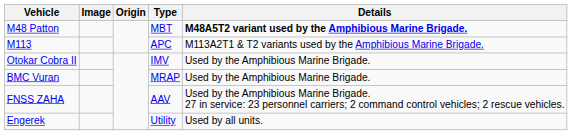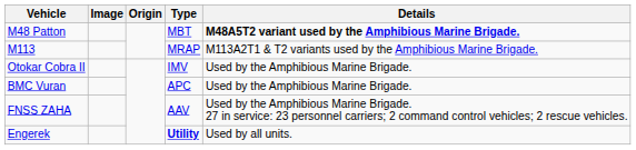 <table class="wikitable">
 <tr>
 <th>Vehicle</th>
 <th>Image</th>
 <th>Origin</th>
 <th>Type</th>
 <th>Details</th>
 </tr>
 <tr>
 <td><a href='#'>M48 Patton</a></td>
 <td></td>
 <td rowspan="2"><br></td>
 <td><a href='#'>MBT</a></td>
 <td><strong>M48A5T2 variant used by the <a href='#'>Amphibious Marine Brigade.</a></strong></td>
 </tr>
 <tr>
 <td><a href='#'>M113</a></td>
 <td></td>
-<td><a href='#'>APC</a></td>
+<td><a href='#'>MRAP</a></td>
 <td>M113A2T1 & T2 variants used by the <a href='#'>Amphibious Marine Brigade.</a></td>
 </tr>
 <tr>
 <td><a href='#'>Otokar Cobra II</a></td>
 <td></td>
 <td rowspan="4"></td>
 <td><a href='#'>IMV</a></td>
 <td>Used by the Amphibious Marine Brigade.</td>
 </tr>
 <tr>
 <td><a href='#'>BMC Vuran</a></td>
 <td></td>
-<td><a href='#'>MRAP</a></td>
+<td><a href='#'>APC</a></td>
 <td>Used by the Amphibious Marine Brigade.</td>
 </tr>
 <tr>
 <td><a href='#'>FNSS ZAHA</a></td>
 <td></td>
 <td><a href='#'>AAV</a></td>
 <td>Used by the Amphibious Marine Brigade.<br>27 in service: 23 personnel carriers; 2 command control vehicles; 2 rescue vehicles.</td>
 </tr>
 <tr>
 <td><a href='#'>Engerek</a></td>
 <td></td>
-<td><a href='#'>Utility</a></td>
+<td><strong><a href='#'>Utility</a></strong></td>
 <td>Used by all units.</td>
 </tr>
 </table>
